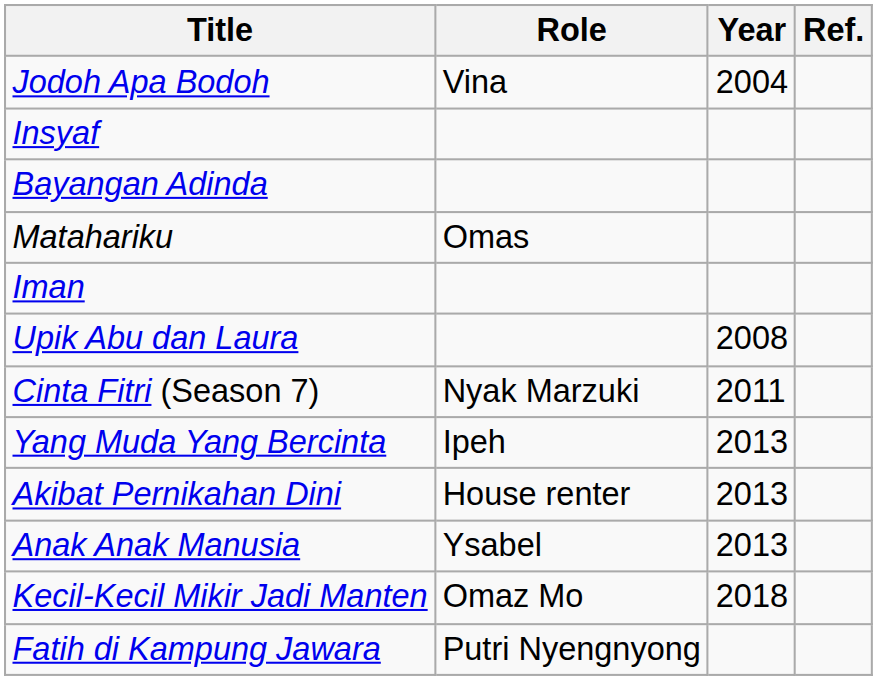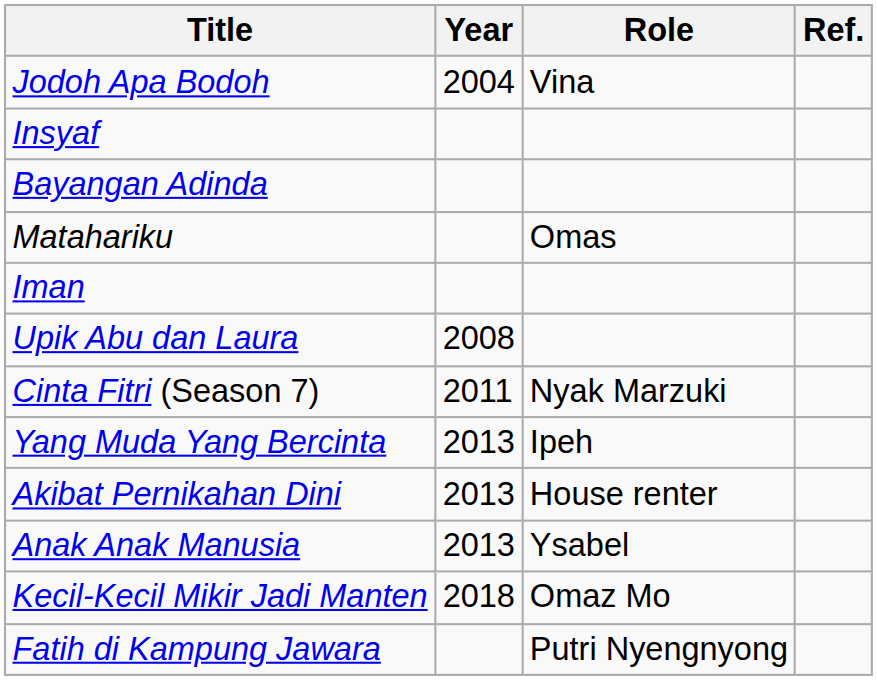 <table class="wikitable">
 <tr>
 <th>Title</th>
+<th>Year</th>
 <th>Role</th>
-<th>Year</th>
 <th>Ref.</th>
 </tr>
 <tr>
 <td><em><a href='#'>Jodoh Apa Bodoh</a></em></td>
+<td>2004</td>
 <td>Vina</td>
-<td>2004</td>
 <td></td>
 </tr>
 <tr>
 <td><em><a href='#'>Insyaf</a></em></td>
 <td></td>
 <td></td>
 <td></td>
 </tr>
 <tr>
 <td><em><a href='#'>Bayangan Adinda</a></em></td>
 <td></td>
 <td></td>
 <td></td>
 </tr>
 <tr>
 <td><em>Matahariku</em></td>
+<td></td>
 <td>Omas</td>
-<td></td>
 <td></td>
 </tr>
 <tr>
 <td><em><a href='#'>Iman</a></em></td>
 <td></td>
 <td></td>
 <td></td>
 </tr>
 <tr>
 <td><em><a href='#'>Upik Abu dan Laura</a></em></td>
+<td>2008</td>
 <td></td>
-<td>2008</td>
 <td></td>
 </tr>
 <tr>
 <td><em><a href='#'>Cinta Fitri</a></em> (Season 7)</td>
+<td>2011</td>
 <td>Nyak Marzuki</td>
-<td>2011</td>
 <td></td>
 </tr>
 <tr>
 <td><em><a href='#'>Yang Muda Yang Bercinta</a></em></td>
+<td>2013</td>
 <td>Ipeh</td>
-<td>2013</td>
 <td></td>
 </tr>
 <tr>
 <td><em><a href='#'>Akibat Pernikahan Dini</a></em></td>
+<td>2013</td>
 <td>House renter</td>
-<td>2013</td>
 <td></td>
 </tr>
 <tr>
 <td><em><a href='#'>Anak Anak Manusia</a></em></td>
+<td>2013</td>
 <td>Ysabel</td>
-<td>2013</td>
 <td></td>
 </tr>
 <tr>
 <td><em><a href='#'>Kecil-Kecil Mikir Jadi Manten</a></em></td>
+<td>2018</td>
 <td>Omaz Mo</td>
-<td>2018</td>
 <td></td>
 </tr>
 <tr>
 <td><em><a href='#'>Fatih di Kampung Jawara</a></em></td>
+<td></td>
 <td>Putri Nyengnyong</td>
-<td></td>
 <td></td>
 </tr>
 </table>
